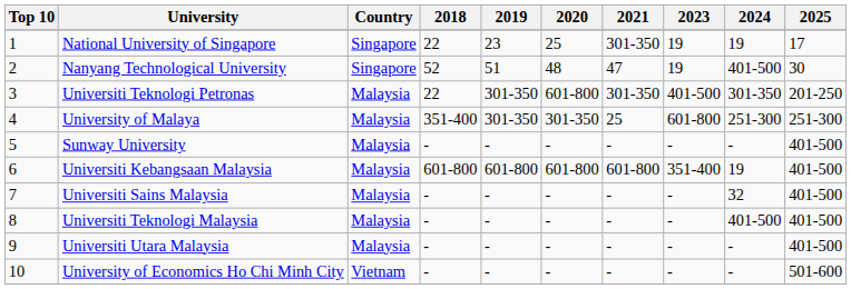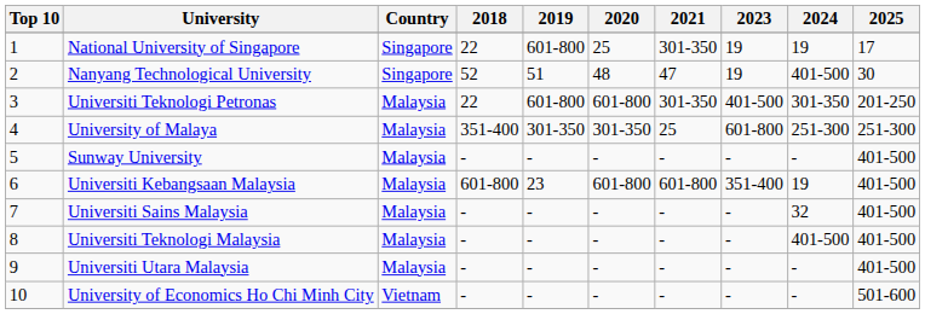 <table class="sortable wikitable">
 <tr style="background:#ececec; vertical-align:top;">
 <th>Top 10</th>
 <th>University</th>
 <th>Country</th>
 <th>2018</th>
 <th>2019</th>
 <th>2020</th>
 <th>2021</th>
 <th>2023</th>
 <th>2024</th>
 <th>2025</th>
 </tr>
 <tr>
 </tr>
 <tr>
 <td>1</td>
 <td> <a href='#'>National University of Singapore</a></td>
 <td><a href='#'>Singapore</a></td>
 <td>22</td>
-<td>23</td>
+<td>601-800</td>
 <td>25</td>
 <td>301-350</td>
 <td>19</td>
 <td>19</td>
 <td>17</td>
 </tr>
 <tr>
 <td>2</td>
 <td> <a href='#'>Nanyang Technological University</a></td>
 <td><a href='#'>Singapore</a></td>
 <td>52</td>
 <td>51</td>
 <td>48</td>
 <td>47</td>
 <td>19</td>
 <td>401-500</td>
 <td>30</td>
 </tr>
 <tr>
 <td>3</td>
 <td> <a href='#'>Universiti Teknologi Petronas</a></td>
 <td><a href='#'>Malaysia</a></td>
 <td>22</td>
-<td>301-350</td>
+<td>601-800</td>
 <td>601-800</td>
 <td>301-350</td>
 <td>401-500</td>
 <td>301-350</td>
 <td>201-250</td>
 </tr>
 <tr>
 <td>4</td>
 <td> <a href='#'>University of Malaya</a></td>
 <td><a href='#'>Malaysia</a></td>
 <td>351-400</td>
 <td>301-350</td>
 <td>301-350</td>
 <td>25</td>
 <td>601-800</td>
 <td>251-300</td>
 <td>251-300</td>
 </tr>
 <tr>
 <td>5</td>
 <td> <a href='#'>Sunway University</a></td>
 <td><a href='#'>Malaysia</a></td>
 <td>-</td>
 <td>-</td>
 <td>-</td>
 <td>-</td>
 <td>-</td>
 <td>-</td>
 <td>401-500</td>
 </tr>
 <tr>
 <td>6</td>
 <td> <a href='#'>Universiti Kebangsaan Malaysia</a></td>
 <td><a href='#'>Malaysia</a></td>
 <td>601-800</td>
-<td>601-800</td>
+<td>23</td>
 <td>601-800</td>
 <td>601-800</td>
 <td>351-400</td>
 <td>19</td>
 <td>401-500</td>
 </tr>
 <tr>
 <td>7</td>
 <td> <a href='#'>Universiti Sains Malaysia</a></td>
 <td><a href='#'>Malaysia</a></td>
 <td>-</td>
 <td>-</td>
 <td>-</td>
 <td>-</td>
 <td>-</td>
 <td>32</td>
 <td>401-500</td>
 </tr>
 <tr>
 <td>8</td>
 <td> <a href='#'>Universiti Teknologi Malaysia</a></td>
 <td><a href='#'>Malaysia</a></td>
 <td>-</td>
 <td>-</td>
 <td>-</td>
 <td>-</td>
 <td>-</td>
 <td>401-500</td>
 <td>401-500</td>
 </tr>
 <tr>
 <td>9</td>
 <td> <a href='#'>Universiti Utara Malaysia</a></td>
 <td><a href='#'>Malaysia</a></td>
 <td>-</td>
 <td>-</td>
 <td>-</td>
 <td>-</td>
 <td>-</td>
 <td>-</td>
 <td>401-500</td>
 </tr>
 <tr>
 <td>10</td>
 <td> <a href='#'>University of Economics Ho Chi Minh City</a></td>
 <td><a href='#'>Vietnam</a></td>
 <td>-</td>
 <td>-</td>
 <td>-</td>
 <td>-</td>
 <td>-</td>
 <td>-</td>
 <td>501-600</td>
 </tr>
 <tr>
 </tr>
 </table>
